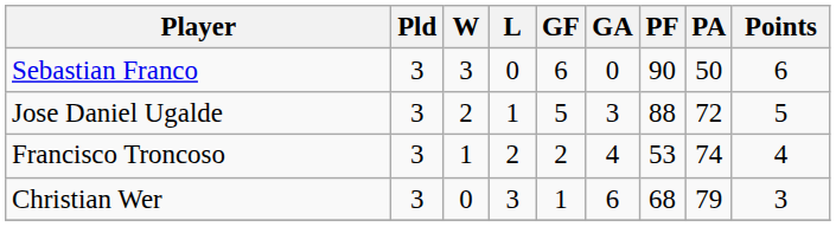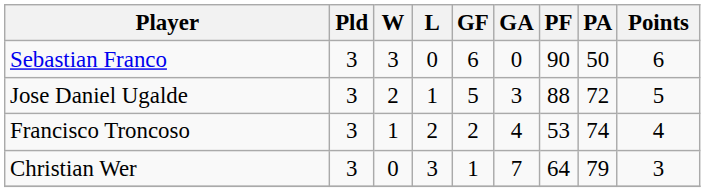 <table class=wikitable style="text-align:center">
 <tr>
 <th width=220>Player</th>
 <th width=20>Pld</th>
 <th width=20>W</th>
 <th width=20>L</th>
 <th width=20>GF</th>
 <th width=20>GA</th>
 <th width=20>PF</th>
 <th width=20>PA</th>
 <th width=50>Points</th>
 </tr>
 <tr>
 <td align=left> <a href='#'>Sebastian Franco</a></td>
 <td>3</td>
 <td>3</td>
 <td>0</td>
 <td>6</td>
 <td>0</td>
 <td>90</td>
 <td>50</td>
 <td>6</td>
 </tr>
 <tr>
 <td align=left> Jose Daniel Ugalde</td>
 <td>3</td>
 <td>2</td>
 <td>1</td>
 <td>5</td>
 <td>3</td>
 <td>88</td>
 <td>72</td>
 <td>5</td>
 </tr>
 <tr>
 <td align=left> Francisco Troncoso</td>
 <td>3</td>
 <td>1</td>
 <td>2</td>
 <td>2</td>
 <td>4</td>
 <td>53</td>
 <td>74</td>
 <td>4</td>
 </tr>
 <tr>
 <td align=left> Christian Wer</td>
 <td>3</td>
 <td>0</td>
 <td>3</td>
 <td>1</td>
-<td>6</td>
-<td>68</td>
+<td>7</td>
+<td>64</td>
 <td>79</td>
 <td>3</td>
 </tr>
 <tr>
 </tr>
 </table>
